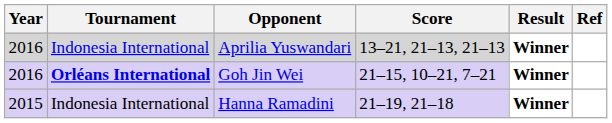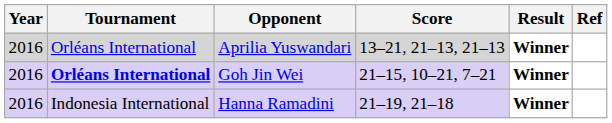 <table class="sortable wikitable" style="font-size: 90%">
 <tr>
 <th>Year</th>
 <th>Tournament</th>
 <th>Opponent</th>
 <th>Score</th>
 <th>Result</th>
 <th>Ref</th>
 </tr>
 <tr style="background:#D5D5D5">
 <td align="center">2016</td>
-<td align="left"><a href='#'>Indonesia International</a></td>
+<td align="left"><a href='#'>Orléans International</a></td>
 <td align="left"> <a href='#'>Aprilia Yuswandari</a></td>
 <td align="left">13–21, 21–13, 21–13</td>
 <td style="text-align:left; background:white"> <strong>Winner</strong></td>
 <td style="text-align:center; background:white"></td>
 </tr>
 <tr style="background:#D8CEF6">
 <td align="center">2016</td>
 <td align="left"><strong><a href='#'>Orléans International</a></strong></td>
 <td align="left"> <a href='#'>Goh Jin Wei</a></td>
 <td align="left">21–15, 10–21, 7–21</td>
 <td style="text-align:left; background:white"> <strong>Winner</strong></td>
 <td style="text-align:center; background:white"></td>
 </tr>
 <tr style="background:#D8CEF6">
-<td align="center">2015</td>
+<td align="center">2016</td>
 <td align="left">Indonesia International</td>
 <td align="left"> <a href='#'>Hanna Ramadini</a></td>
 <td align="left">21–19, 21–18</td>
 <td style="text-align:left; background:white"> <strong>Winner</strong></td>
 <td style="text-align:center; background:white"></td>
 </tr>
 </table>
